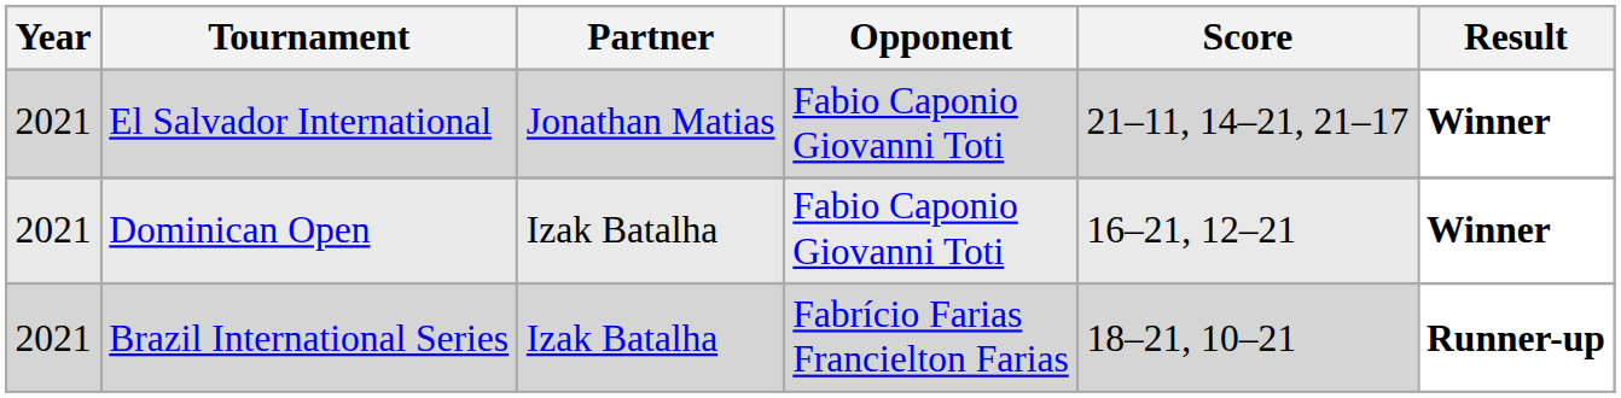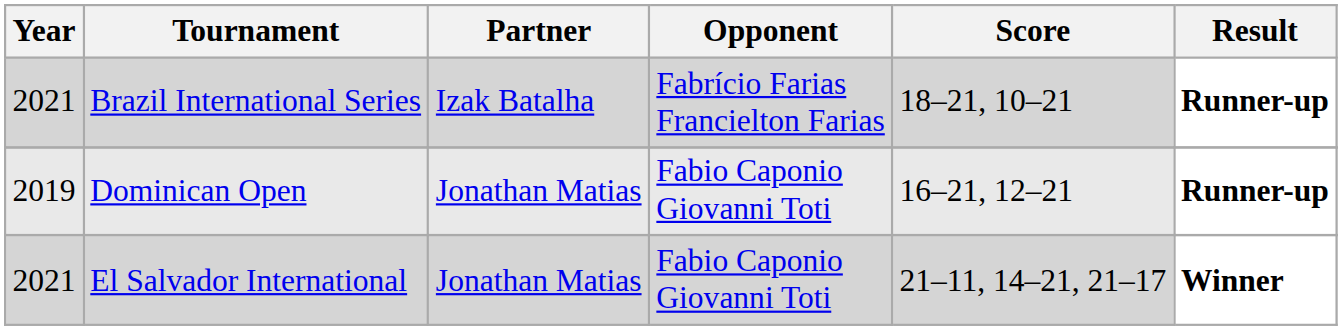 <table class="sortable wikitable" style="font-size: 90%;">
 <tr>
 <th>Year</th>
 <th>Tournament</th>
 <th>Partner</th>
 <th>Opponent</th>
 <th>Score</th>
 <th>Result</th>
 </tr>
 <tr style="background:#D5D5D5">
 <td align="center">2021</td>
+<td align="left"><a href='#'>Brazil International Series</a></td>
+<td align="left"> <a href='#'>Izak Batalha</a></td>
+<td align="left"> <a href='#'>Fabrício Farias</a><br> <a href='#'>Francielton Farias</a></td>
+<td align="left">18–21, 10–21</td>
+<td style="text-align:left; background:white"> <strong>Runner-up</strong></td>
+</tr>
+<tr>
+</tr>
+<tr style="background:#E9E9E9">
+<td align="center">2019</td>
+<td align="left"><a href='#'>Dominican Open</a></td>
+<td align="left"> <a href='#'>Jonathan Matias</a></td>
+<td align="left"> <a href='#'>Fabio Caponio</a><br> <a href='#'>Giovanni Toti</a></td>
+<td align="left">16–21, 12–21</td>
+<td style="text-align:left; background:white"> <strong>Runner-up</strong></td>
+</tr>
+<tr>
+</tr>
+<tr style="background:#D5D5D5">
+<td align="center">2021</td>
 <td align="left"><a href='#'>El Salvador International</a></td>
 <td align="left"> <a href='#'>Jonathan Matias</a></td>
 <td align="left"> <a href='#'>Fabio Caponio</a><br> <a href='#'>Giovanni Toti</a></td>
 <td align="left">21–11, 14–21, 21–17</td>
 <td style="text-align:left; background:white"> <strong>Winner</strong></td>
 </tr>
-<tr>
-</tr>
-<tr style="background:#E9E9E9">
-<td align="center">2021</td>
-<td align="left"><a href='#'>Dominican Open</a></td>
-<td align="left"> Izak Batalha</td>
-<td align="left"> <a href='#'>Fabio Caponio</a><br> <a href='#'>Giovanni Toti</a></td>
-<td align="left">16–21, 12–21</td>
-<td style="text-align:left; background:white"> <strong>Winner</strong></td>
-</tr>
-<tr>
-</tr>
-<tr style="background:#D5D5D5">
-<td align="center">2021</td>
-<td align="left"><a href='#'>Brazil International Series</a></td>
-<td align="left"> <a href='#'>Izak Batalha</a></td>
-<td align="left"> <a href='#'>Fabrício Farias</a><br> <a href='#'>Francielton Farias</a></td>
-<td align="left">18–21, 10–21</td>
-<td style="text-align:left; background:white"> <strong>Runner-up</strong></td>
-</tr>
 </table>
